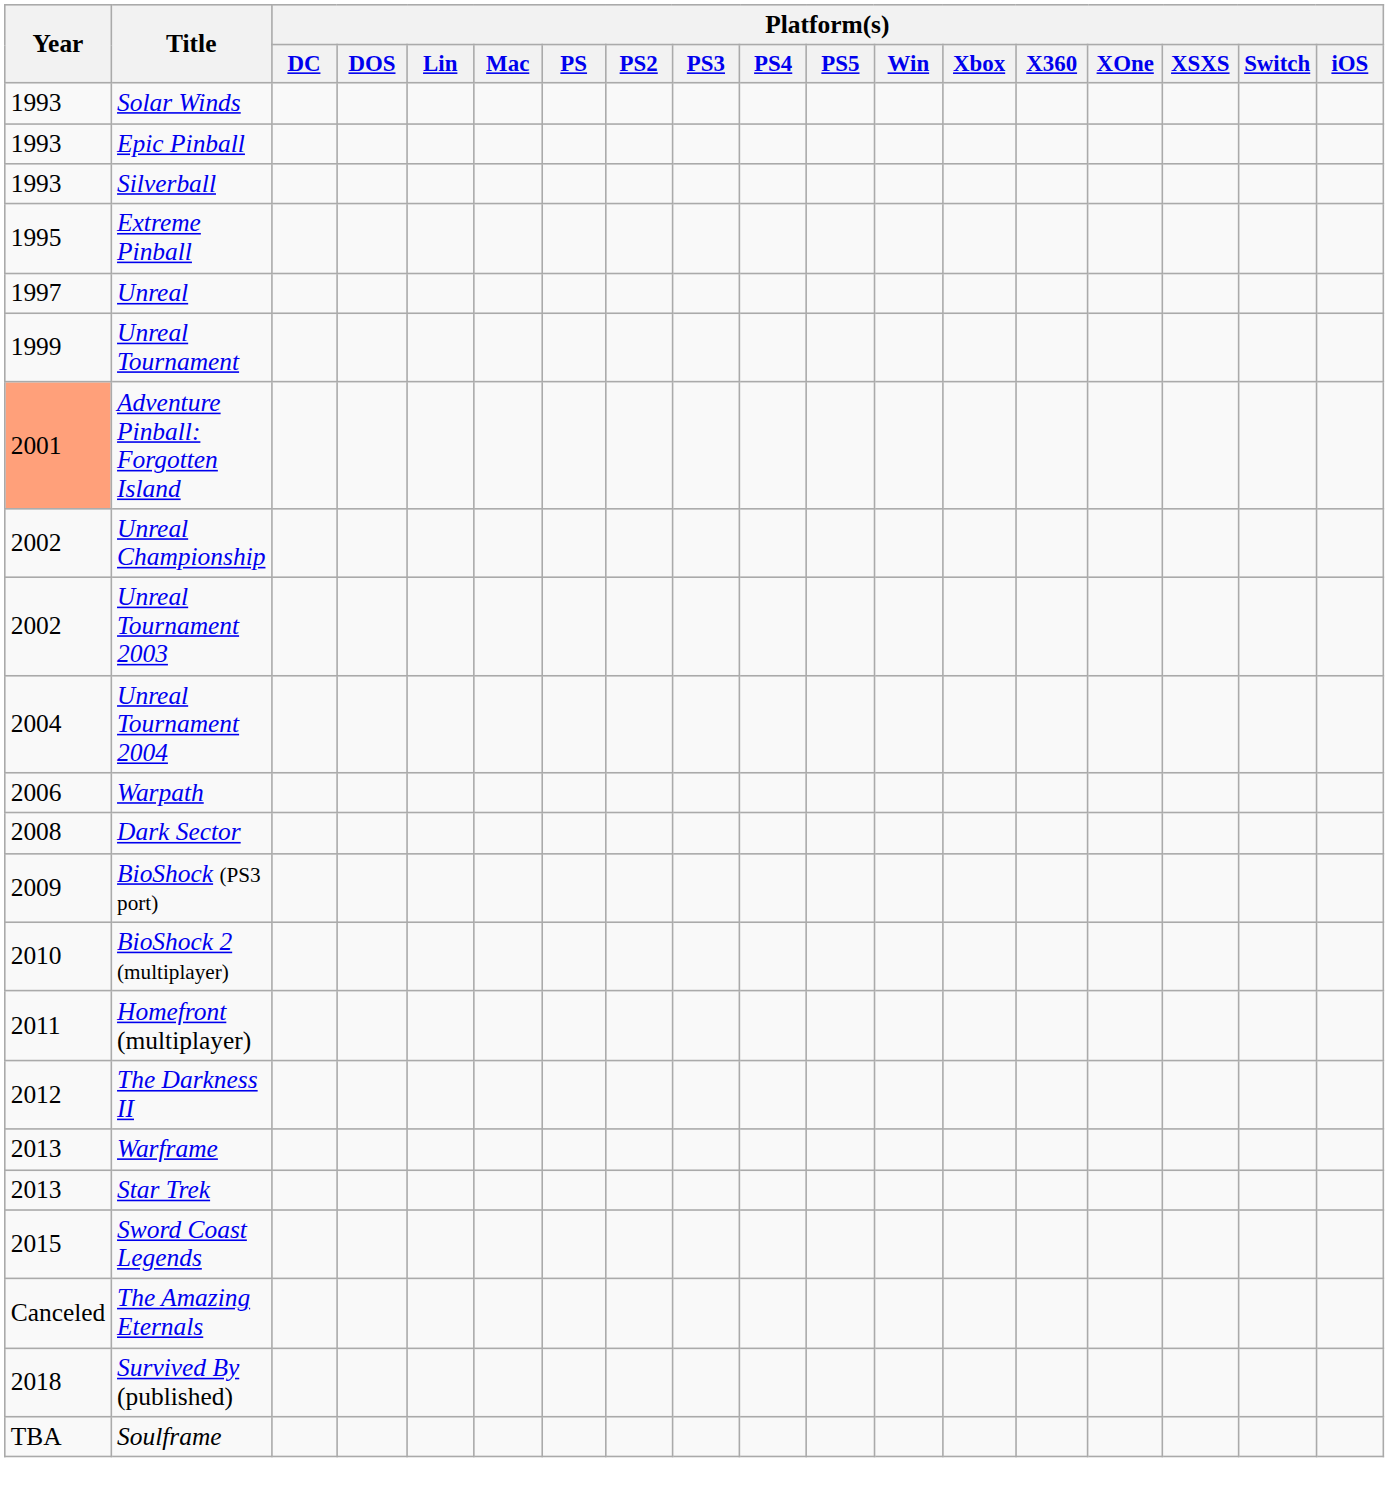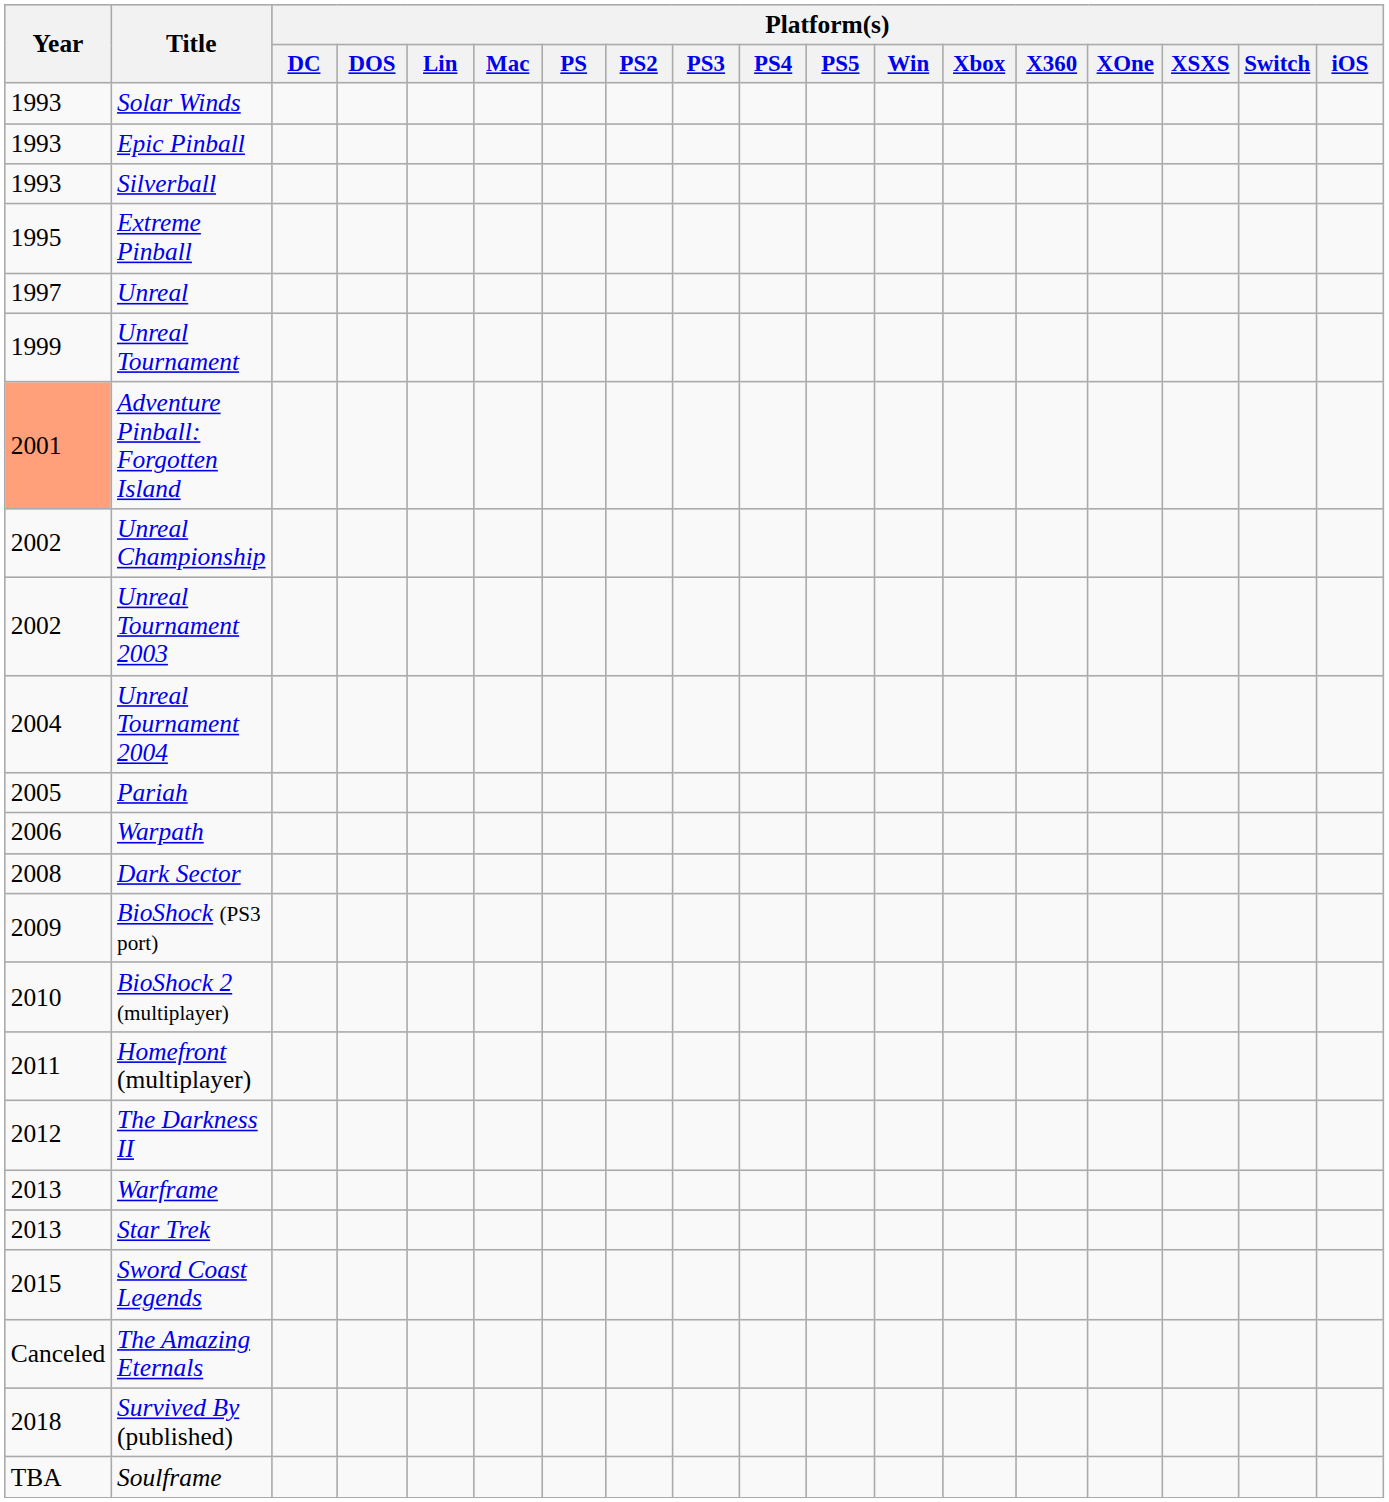 <table class="wikitable sortable">
 <tr>
 <th rowspan="2">Year</th>
 <th rowspan="2">Title</th>
 <th colspan="16">Platform(s)</th>
 </tr>
 <tr>
 <th style="width: 3em; font-size: 90%;"><a href='#'>DC</a></th>
 <th style="width: 3em; font-size: 90%;"><a href='#'>DOS</a></th>
 <th style="width: 3em; font-size: 90%;"><a href='#'>Lin</a></th>
 <th style="width: 3em; font-size: 90%;"><a href='#'>Mac</a></th>
 <th style="width: 3em; font-size: 90%;"><a href='#'>PS</a></th>
 <th style="width: 3em; font-size: 90%;"><a href='#'>PS2</a></th>
 <th style="width: 3em; font-size: 90%;"><a href='#'>PS3</a></th>
 <th style="width: 3em; font-size: 90%;"><a href='#'>PS4</a></th>
 <th style="width: 3em; font-size: 90%;"><a href='#'>PS5</a></th>
 <th style="width: 3em; font-size: 90%;"><a href='#'>Win</a></th>
 <th style="width: 3em; font-size: 90%;"><a href='#'>Xbox</a></th>
 <th style="width: 3em; font-size: 90%;"><a href='#'>X360</a></th>
 <th style="width: 3em; font-size: 90%;"><a href='#'>XOne</a></th>
 <th style="width: 3em; font-size: 90%;"><a href='#'>XSXS</a></th>
 <th style="width: 3em; font-size: 90%;"><a href='#'>Switch</a></th>
 <th style="width: 3em; font-size: 90%;"><a href='#'>iOS</a></th>
 </tr>
 <tr>
 <td>1993</td>
 <td><em><a href='#'>Solar Winds</a></em></td>
 <td></td>
 <td></td>
 <td></td>
 <td></td>
 <td></td>
 <td></td>
 <td></td>
 <td></td>
 <td></td>
 <td></td>
 <td></td>
 <td></td>
 <td></td>
 <td></td>
 <td></td>
 <td></td>
 </tr>
 <tr>
 <td>1993</td>
 <td><em><a href='#'>Epic Pinball</a></em></td>
 <td></td>
 <td></td>
 <td></td>
 <td></td>
 <td></td>
 <td></td>
 <td></td>
 <td></td>
 <td></td>
 <td></td>
 <td></td>
 <td></td>
 <td></td>
 <td></td>
 <td></td>
 <td></td>
 </tr>
 <tr>
 <td>1993</td>
 <td><em><a href='#'>Silverball</a></em></td>
 <td></td>
 <td></td>
 <td></td>
 <td></td>
 <td></td>
 <td></td>
 <td></td>
 <td></td>
 <td></td>
 <td></td>
 <td></td>
 <td></td>
 <td></td>
 <td></td>
 <td></td>
 <td></td>
 </tr>
 <tr>
 <td>1995</td>
 <td><em><a href='#'>Extreme Pinball</a></em></td>
 <td></td>
 <td></td>
 <td></td>
 <td></td>
 <td></td>
 <td></td>
 <td></td>
 <td></td>
 <td></td>
 <td></td>
 <td></td>
 <td></td>
 <td></td>
 <td></td>
 <td></td>
 <td></td>
 </tr>
 <tr>
 <td>1997</td>
 <td><em><a href='#'>Unreal</a></em></td>
 <td></td>
 <td></td>
 <td></td>
 <td></td>
 <td></td>
 <td></td>
 <td></td>
 <td></td>
 <td></td>
 <td></td>
 <td></td>
 <td></td>
 <td></td>
 <td></td>
 <td></td>
 <td></td>
 </tr>
 <tr>
 <td>1999</td>
 <td><em><a href='#'>Unreal Tournament</a></em></td>
 <td></td>
 <td></td>
 <td></td>
 <td></td>
 <td></td>
 <td></td>
 <td></td>
 <td></td>
 <td></td>
 <td></td>
 <td></td>
 <td></td>
 <td></td>
 <td></td>
 <td></td>
 <td></td>
 </tr>
 <tr>
 <td style="background: lightsalmon;">2001</td>
 <td><em><a href='#'>Adventure Pinball: Forgotten Island</a></em></td>
 <td></td>
 <td></td>
 <td></td>
 <td></td>
 <td></td>
 <td></td>
 <td></td>
 <td></td>
 <td></td>
 <td></td>
 <td></td>
 <td></td>
 <td></td>
 <td></td>
 <td></td>
 <td></td>
 </tr>
 <tr>
 <td>2002</td>
 <td><em><a href='#'>Unreal Championship</a></em></td>
 <td></td>
 <td></td>
 <td></td>
 <td></td>
 <td></td>
 <td></td>
 <td></td>
 <td></td>
 <td></td>
 <td></td>
 <td></td>
 <td></td>
 <td></td>
 <td></td>
 <td></td>
 <td></td>
 </tr>
 <tr>
 <td>2002</td>
 <td><em><a href='#'>Unreal Tournament 2003</a></em></td>
 <td></td>
 <td></td>
 <td></td>
 <td></td>
 <td></td>
 <td></td>
 <td></td>
 <td></td>
 <td></td>
 <td></td>
 <td></td>
 <td></td>
 <td></td>
 <td></td>
 <td></td>
 <td></td>
 </tr>
 <tr>
 <td>2004</td>
 <td><em><a href='#'>Unreal Tournament 2004</a></em></td>
+<td></td>
+<td></td>
+<td></td>
+<td></td>
+<td></td>
+<td></td>
+<td></td>
+<td></td>
+<td></td>
+<td></td>
+<td></td>
+<td></td>
+<td></td>
+<td></td>
+<td></td>
+<td></td>
+</tr>
+<tr>
+<td>2005</td>
+<td><em><a href='#'>Pariah</a></em></td>
 <td></td>
 <td></td>
 <td></td>
 <td></td>
 <td></td>
 <td></td>
 <td></td>
 <td></td>
 <td></td>
 <td></td>
 <td></td>
 <td></td>
 <td></td>
 <td></td>
 <td></td>
 <td></td>
 </tr>
 <tr>
 <td>2006</td>
 <td><em><a href='#'>Warpath</a></em></td>
 <td></td>
 <td></td>
 <td></td>
 <td></td>
 <td></td>
 <td></td>
 <td></td>
 <td></td>
 <td></td>
 <td></td>
 <td></td>
 <td></td>
 <td></td>
 <td></td>
 <td></td>
 <td></td>
 </tr>
 <tr>
 <td>2008</td>
 <td><em><a href='#'>Dark Sector</a></em></td>
 <td></td>
 <td></td>
 <td></td>
 <td></td>
 <td></td>
 <td></td>
 <td></td>
 <td></td>
 <td></td>
 <td></td>
 <td></td>
 <td></td>
 <td></td>
 <td></td>
 <td></td>
 <td></td>
 </tr>
 <tr>
 <td>2009</td>
 <td><em><a href='#'>BioShock</a></em> <small>(PS3 port)</small></td>
 <td></td>
 <td></td>
 <td></td>
 <td></td>
 <td></td>
 <td></td>
 <td></td>
 <td></td>
 <td></td>
 <td></td>
 <td></td>
 <td></td>
 <td></td>
 <td></td>
 <td></td>
 <td></td>
 </tr>
 <tr>
 <td>2010</td>
 <td><em><a href='#'>BioShock 2</a></em> <small>(multiplayer)</small></td>
 <td></td>
 <td></td>
 <td></td>
 <td></td>
 <td></td>
 <td></td>
 <td></td>
 <td></td>
 <td></td>
 <td></td>
 <td></td>
 <td></td>
 <td></td>
 <td></td>
 <td></td>
 <td></td>
 </tr>
 <tr>
 <td>2011</td>
 <td><em><a href='#'>Homefront</a></em> (multiplayer)</td>
 <td></td>
 <td></td>
 <td></td>
 <td></td>
 <td></td>
 <td></td>
 <td></td>
 <td></td>
 <td></td>
 <td></td>
 <td></td>
 <td></td>
 <td></td>
 <td></td>
 <td></td>
 <td></td>
 </tr>
 <tr>
 <td>2012</td>
 <td><em><a href='#'>The Darkness II</a></em></td>
 <td></td>
 <td></td>
 <td></td>
 <td></td>
 <td></td>
 <td></td>
 <td></td>
 <td></td>
 <td></td>
 <td></td>
 <td></td>
 <td></td>
 <td></td>
 <td></td>
 <td></td>
 <td></td>
 </tr>
 <tr>
 <td>2013</td>
 <td><em><a href='#'>Warframe</a></em></td>
 <td></td>
 <td></td>
 <td></td>
 <td></td>
 <td></td>
 <td></td>
 <td></td>
 <td></td>
 <td></td>
 <td></td>
 <td></td>
 <td></td>
 <td></td>
 <td></td>
 <td></td>
 <td></td>
 </tr>
 <tr>
 <td>2013</td>
 <td><em><a href='#'>Star Trek</a></em></td>
 <td></td>
 <td></td>
 <td></td>
 <td></td>
 <td></td>
 <td></td>
 <td></td>
 <td></td>
 <td></td>
 <td></td>
 <td></td>
 <td></td>
 <td></td>
 <td></td>
 <td></td>
 <td></td>
 </tr>
 <tr>
 <td>2015</td>
 <td><em><a href='#'>Sword Coast Legends</a></em></td>
 <td></td>
 <td></td>
 <td></td>
 <td></td>
 <td></td>
 <td></td>
 <td></td>
 <td></td>
 <td></td>
 <td></td>
 <td></td>
 <td></td>
 <td></td>
 <td></td>
 <td></td>
 <td></td>
 </tr>
 <tr>
 <td>Canceled</td>
 <td><em><a href='#'>The Amazing Eternals</a></em></td>
 <td></td>
 <td></td>
 <td></td>
 <td></td>
 <td></td>
 <td></td>
 <td></td>
 <td></td>
 <td></td>
 <td></td>
 <td></td>
 <td></td>
 <td></td>
 <td></td>
 <td></td>
 <td></td>
 </tr>
 <tr>
 <td>2018</td>
 <td><em><a href='#'>Survived By</a></em> (published)</td>
 <td></td>
 <td></td>
 <td></td>
 <td></td>
 <td></td>
 <td></td>
 <td></td>
 <td></td>
 <td></td>
 <td></td>
 <td></td>
 <td></td>
 <td></td>
 <td></td>
 <td></td>
 <td></td>
 </tr>
 <tr>
 <td>TBA</td>
 <td><em>Soulframe</em></td>
 <td></td>
 <td></td>
 <td></td>
 <td></td>
 <td></td>
 <td></td>
 <td></td>
 <td></td>
 <td></td>
 <td></td>
 <td></td>
 <td></td>
 <td></td>
 <td></td>
 <td></td>
 <td></td>
 </tr>
 </table>
